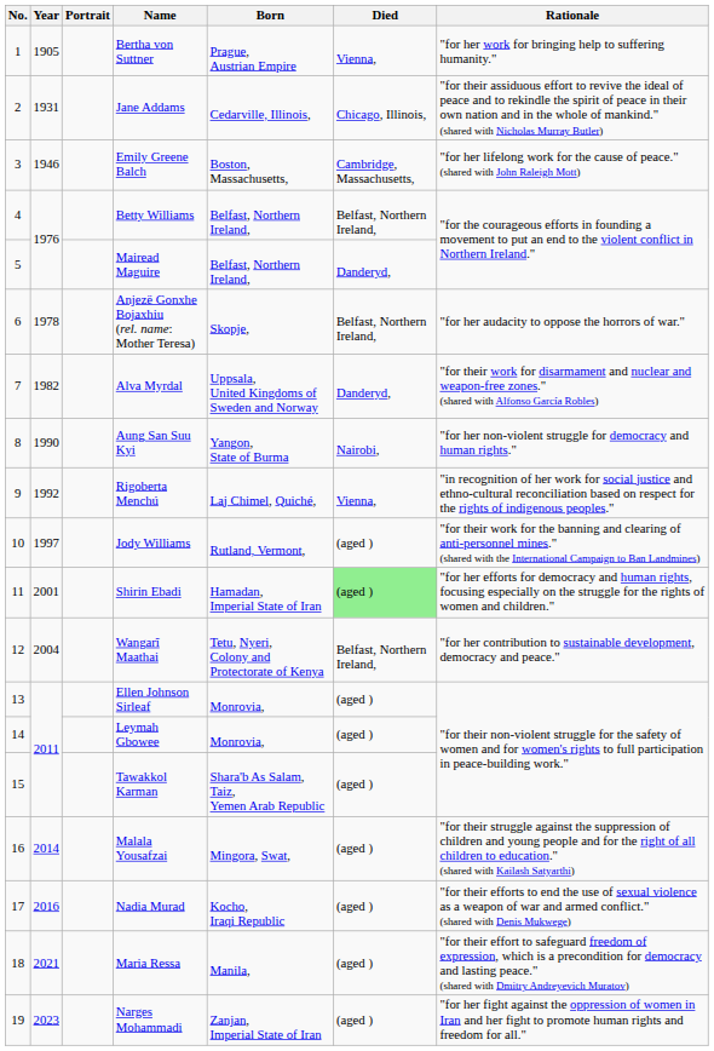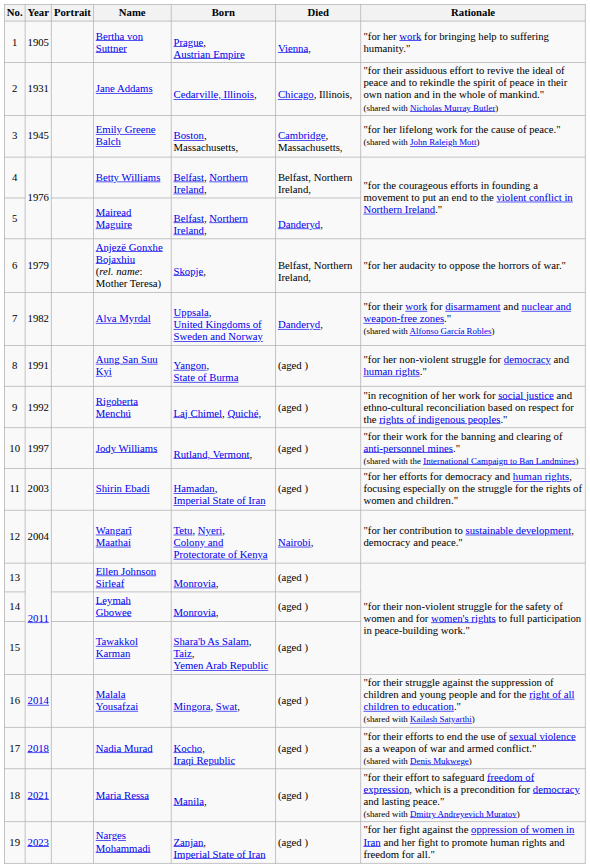 <table class="wikitable sortable">
 <tr>
 <th>No.</th>
 <th>Year</th>
 <th class="unsortable">Portrait</th>
 <th>Name</th>
 <th>Born</th>
 <th>Died</th>
 <th class="unsortable">Rationale</th>
 </tr>
 <tr>
 <td align="center">1</td>
 <td align="center">1905</td>
 <td></td>
 <td><a href='#'>Bertha von Suttner</a></td>
 <td><br><a href='#'>Prague</a>, <br> <a href='#'>Austrian Empire</a></td>
 <td><br><a href='#'>Vienna</a>, <br></td>
 <td>"for her <a href='#'>work</a> for bringing help to suffering humanity."</td>
 </tr>
 <tr>
 <td align="center">2</td>
 <td align="center">1931</td>
 <td></td>
 <td><a href='#'>Jane Addams</a></td>
 <td><br><a href='#'>Cedarville, Illinois</a>, <br></td>
 <td><br><a href='#'>Chicago</a>, Illinois, <br></td>
 <td>"for their assiduous effort to revive the ideal of peace and to rekindle the spirit of peace in their own nation and in the whole of mankind."<br><small>(shared with <a href='#'>Nicholas Murray Butler</a>)</small></td>
 </tr>
 <tr>
 <td align="center">3</td>
-<td align="center">1946</td>
+<td align="center">1945</td>
 <td></td>
 <td><a href='#'>Emily Greene Balch</a></td>
 <td><br><a href='#'>Boston</a>, Massachusetts, <br></td>
 <td><br><a href='#'>Cambridge</a>, Massachusetts, <br></td>
 <td>"for her lifelong work for the cause of peace."<br><small>(shared with <a href='#'>John Raleigh Mott</a>)</small></td>
 </tr>
 <tr>
 <td align="center">4</td>
 <td rowspan="2" align="center">1976</td>
 <td></td>
 <td><a href='#'>Betty Williams</a></td>
 <td><br><a href='#'>Belfast</a>, <a href='#'>Northern Ireland</a>, <br></td>
 <td><br>Belfast, Northern Ireland, <br></td>
 <td rowspan="2">"for the courageous efforts in founding a movement to put an end to the <a href='#'>violent conflict in Northern Ireland</a>."</td>
 </tr>
 <tr>
 <td align="center">5</td>
 <td></td>
 <td><a href='#'>Mairead Maguire</a></td>
 <td><br><a href='#'>Belfast</a>, <a href='#'>Northern Ireland</a>, <br></td>
 <td><br><a href='#'>Danderyd</a>, <br></td>
 </tr>
 <tr>
 <td align="center">6</td>
-<td align="center">1978</td>
+<td align="center">1979</td>
 <td></td>
 <td><a href='#'>Anjezë Gonxhe Bojaxhiu</a> <br>(<em>rel. name</em>: Mother Teresa)</td>
 <td><br><a href='#'>Skopje</a>,<br></td>
 <td><br>Belfast, Northern Ireland, <br></td>
 <td>"for her audacity to oppose the horrors of war."</td>
 </tr>
 <tr>
 <td align="center">7</td>
 <td align="center">1982</td>
 <td></td>
 <td><a href='#'>Alva Myrdal</a></td>
 <td><br><a href='#'>Uppsala</a>, <br> <a href='#'>United Kingdoms of Sweden and Norway</a></td>
 <td><br><a href='#'>Danderyd</a>, <br></td>
 <td>"for their <a href='#'>work</a> for <a href='#'>disarmament</a> and <a href='#'>nuclear and weapon-free zones</a>."<br><small>(shared with <a href='#'>Alfonso García Robles</a>)</small></td>
 </tr>
 <tr>
 <td align="center">8</td>
-<td align="center">1990</td>
+<td align="center">1991</td>
 <td></td>
 <td><a href='#'>Aung San Suu Kyi</a></td>
 <td><br><a href='#'>Yangon</a>, <br> <a href='#'>State of Burma</a></td>
-<td><br><a href='#'>Nairobi</a>, <br></td>
+<td>(aged )</td>
 <td>"for her non-violent struggle for <a href='#'>democracy</a> and <a href='#'>human rights</a>."</td>
 </tr>
 <tr>
 <td align="center">9</td>
 <td align="center">1992</td>
 <td></td>
 <td><a href='#'>Rigoberta Menchú</a></td>
 <td><br><a href='#'>Laj Chimel</a>, <a href='#'>Quiché</a>, <br></td>
-<td><br><a href='#'>Vienna</a>, <br></td>
+<td>(aged )</td>
 <td>"in recognition of her work for <a href='#'>social justice</a> and ethno-cultural reconciliation based on respect for the <a href='#'>rights of indigenous peoples</a>."</td>
 </tr>
 <tr>
 <td align="center">10</td>
 <td align="center">1997</td>
 <td></td>
 <td><a href='#'>Jody Williams</a></td>
 <td><br><a href='#'>Rutland, Vermont</a>, <br></td>
 <td>(aged )</td>
 <td>"for their work for the banning and clearing of <a href='#'>anti-personnel mines</a>."<br><small>(shared with the <a href='#'>International Campaign to Ban Landmines</a>)</small></td>
 </tr>
 <tr>
 <td align="center">11</td>
-<td align="center">2001</td>
+<td align="center">2003</td>
 <td></td>
 <td><a href='#'>Shirin Ebadi</a></td>
 <td><br><a href='#'>Hamadan</a>, <br> <a href='#'>Imperial State of Iran</a></td>
-<td style="background: lightgreen;">(aged )</td>
+<td>(aged )</td>
 <td>"for her efforts for democracy and <a href='#'>human rights</a>, focusing especially on the struggle for the rights of women and children."</td>
 </tr>
 <tr>
 <td align="center">12</td>
 <td align="center">2004</td>
 <td></td>
 <td><a href='#'>Wangarĩ Maathai</a></td>
 <td><br><a href='#'>Tetu</a>, <a href='#'>Nyeri</a>, <br> <a href='#'>Colony and Protectorate of Kenya</a></td>
-<td><br>Belfast, Northern Ireland, <br></td>
+<td><br><a href='#'>Nairobi</a>, <br></td>
 <td>"for her contribution to <a href='#'>sustainable development</a>, democracy and peace."</td>
 </tr>
 <tr>
 <td align="center">13</td>
 <td rowspan="3" align="center"><a href='#'>2011</a></td>
 <td></td>
 <td><a href='#'>Ellen Johnson Sirleaf</a></td>
 <td><br><a href='#'>Monrovia</a>, <br></td>
 <td>(aged )</td>
 <td rowspan="3">"for their non-violent struggle for the safety of women and for <a href='#'>women's rights</a> to full participation in peace-building work."</td>
 </tr>
 <tr>
 <td align="center">14</td>
 <td></td>
 <td><a href='#'>Leymah Gbowee</a></td>
 <td><br><a href='#'>Monrovia</a>, <br></td>
 <td>(aged )</td>
 </tr>
 <tr>
 <td align="center">15</td>
 <td></td>
 <td><a href='#'>Tawakkol Karman</a></td>
 <td><br><a href='#'>Shara'b As Salam</a>, <a href='#'>Taiz</a>, <br> <a href='#'>Yemen Arab Republic</a></td>
 <td>(aged )</td>
 </tr>
 <tr>
 <td align="center">16</td>
 <td align="center"><a href='#'>2014</a></td>
 <td></td>
 <td><a href='#'>Malala Yousafzai</a></td>
 <td><br><a href='#'>Mingora</a>, <a href='#'>Swat</a>, <br></td>
 <td>(aged )</td>
 <td>"for their struggle against the suppression of children and young people and for the <a href='#'>right of all children to education</a>."<br><small>(shared with <a href='#'>Kailash Satyarthi</a>)</small></td>
 </tr>
 <tr>
 <td align="center">17</td>
-<td align="center"><a href='#'>2016</a></td>
+<td align="center"><a href='#'>2018</a></td>
 <td></td>
 <td><a href='#'>Nadia Murad</a></td>
 <td><br><a href='#'>Kocho</a>, <br> <a href='#'>Iraqi Republic</a></td>
 <td>(aged )</td>
 <td>"for their efforts to end the use of <a href='#'>sexual violence</a> as a weapon of war and armed conflict."<br><small>(shared with <a href='#'>Denis Mukwege</a>)</small></td>
 </tr>
 <tr>
 <td align="center">18</td>
 <td align="center"><a href='#'>2021</a></td>
 <td></td>
 <td><a href='#'>Maria Ressa</a></td>
 <td><br><a href='#'>Manila</a>, <br></td>
 <td>(aged )</td>
 <td>"for their effort to safeguard <a href='#'>freedom of expression</a>, which is a precondition for <a href='#'>democracy</a> and lasting peace."<br><small>(shared with <a href='#'>Dmitry Andreyevich Muratov</a>)</small></td>
 </tr>
 <tr>
 <td align="center">19</td>
 <td align="center"><a href='#'>2023</a></td>
 <td></td>
 <td><a href='#'>Narges Mohammadi</a></td>
 <td><br><a href='#'>Zanjan</a>, <br> <a href='#'>Imperial State of Iran</a></td>
 <td>(aged )</td>
 <td>"for her fight against the <a href='#'>oppression of women in Iran</a> and her fight to promote human rights and freedom for all."</td>
 </tr>
 </table>
